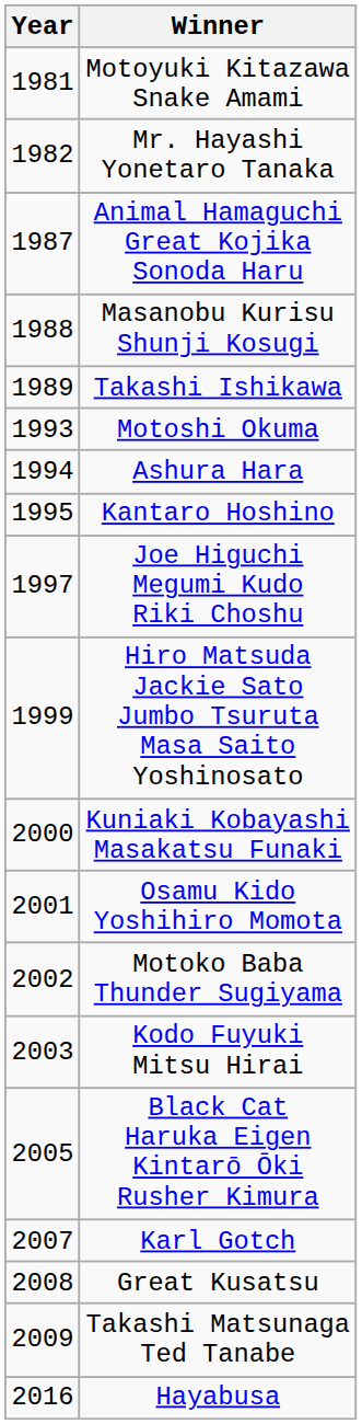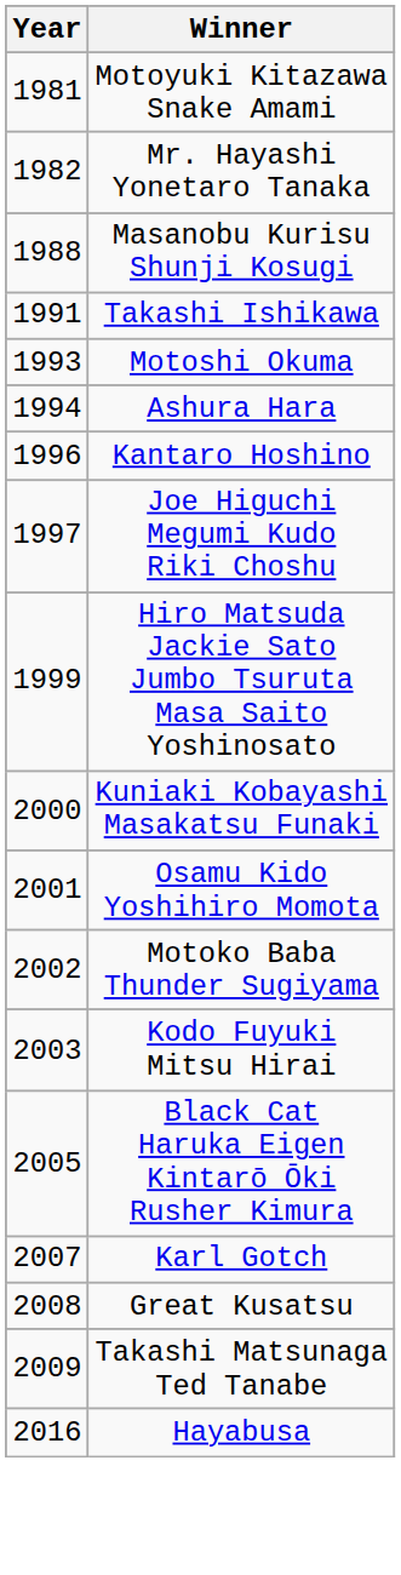 <table class="wikitable sortable" style="text-align: center">
 <tr>
 <th>Year</th>
 <th>Winner</th>
 </tr>
 <tr>
 <td>1981</td>
 <td>Motoyuki Kitazawa<br>Snake Amami</td>
 </tr>
 <tr>
 <td>1982</td>
 <td>Mr. Hayashi<br>Yonetaro Tanaka</td>
 </tr>
 <tr>
-<td>1987</td>
-<td><a href='#'>Animal Hamaguchi</a><br><a href='#'>Great Kojika</a><br><a href='#'>Sonoda Haru</a></td>
-</tr>
-<tr>
 <td>1988</td>
 <td>Masanobu Kurisu<br><a href='#'>Shunji Kosugi</a></td>
 </tr>
 <tr>
-<td>1989</td>
+<td>1991</td>
 <td><a href='#'>Takashi Ishikawa</a></td>
 </tr>
 <tr>
 <td>1993</td>
 <td><a href='#'>Motoshi Okuma</a></td>
 </tr>
 <tr>
 <td>1994</td>
 <td><a href='#'>Ashura Hara</a></td>
 </tr>
 <tr>
-<td>1995</td>
+<td>1996</td>
 <td><a href='#'>Kantaro Hoshino</a></td>
 </tr>
 <tr>
 <td>1997</td>
 <td><a href='#'>Joe Higuchi</a><br><a href='#'>Megumi Kudo</a><br><a href='#'>Riki Choshu</a></td>
 </tr>
 <tr>
 <td>1999</td>
 <td><a href='#'>Hiro Matsuda</a><br><a href='#'>Jackie Sato</a><br><a href='#'>Jumbo Tsuruta</a><br><a href='#'>Masa Saito</a><br>Yoshinosato</td>
 </tr>
 <tr>
 <td>2000</td>
 <td><a href='#'>Kuniaki Kobayashi</a><br><a href='#'>Masakatsu Funaki</a></td>
 </tr>
 <tr>
 <td>2001</td>
 <td><a href='#'>Osamu Kido</a><br><a href='#'>Yoshihiro Momota</a></td>
 </tr>
 <tr>
 <td>2002</td>
 <td>Motoko Baba<br><a href='#'>Thunder Sugiyama</a></td>
 </tr>
 <tr>
 <td>2003</td>
 <td><a href='#'>Kodo Fuyuki</a><br>Mitsu Hirai</td>
 </tr>
 <tr>
 <td>2005</td>
 <td><a href='#'>Black Cat</a><br><a href='#'>Haruka Eigen</a><br><a href='#'>Kintarō Ōki</a><br><a href='#'>Rusher Kimura</a></td>
 </tr>
 <tr>
 <td>2007</td>
 <td><a href='#'>Karl Gotch</a></td>
 </tr>
 <tr>
 <td>2008</td>
 <td>Great Kusatsu</td>
 </tr>
 <tr>
 <td>2009</td>
 <td>Takashi Matsunaga<br>Ted Tanabe</td>
 </tr>
 <tr>
 <td>2016</td>
 <td><a href='#'>Hayabusa</a></td>
 </tr>
 </table>
